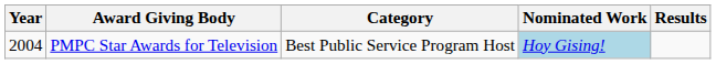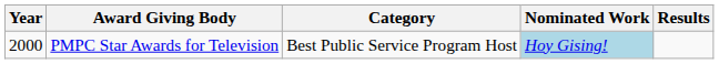 <table class="wikitable">
 <tr>
 <th>Year</th>
 <th>Award Giving Body</th>
 <th>Category</th>
 <th>Nominated Work</th>
 <th>Results</th>
 </tr>
 <tr>
-<td>2004</td>
+<td>2000</td>
 <td><a href='#'>PMPC Star Awards for Television</a></td>
 <td>Best Public Service Program Host</td>
 <td style="background: lightblue;"><em><a href='#'>Hoy Gising!</a></em></td>
 <td></td>
 </tr>
 </table>
